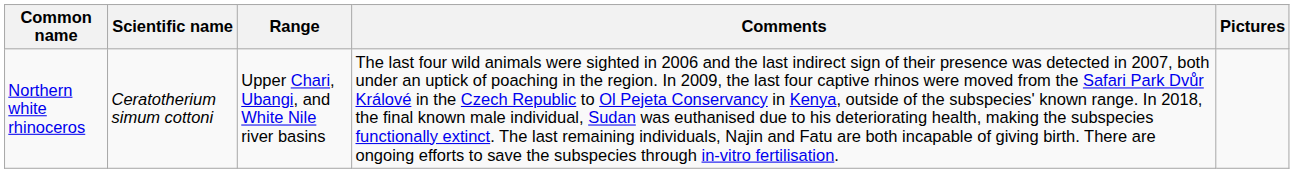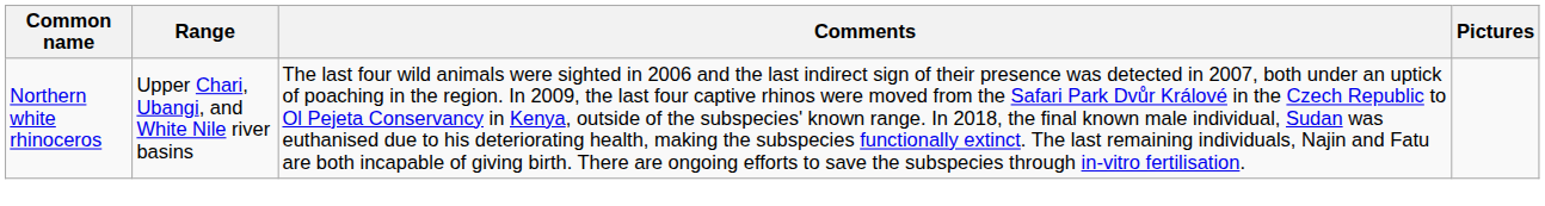 <table class="wikitable">
 <tr>
 <th>Common name</th>
-<th>Scientific name</th>
 <th>Range</th>
 <th class="unsortable">Comments</th>
 <th class="unsortable">Pictures</th>
 </tr>
 <tr>
 <td><a href='#'>Northern white rhinoceros</a></td>
-<td><em>Ceratotherium simum cottoni</em></td>
 <td>Upper <a href='#'>Chari</a>, <a href='#'>Ubangi</a>, and <a href='#'>White Nile</a> river basins</td>
 <td>The last four wild animals were sighted in 2006 and the last indirect sign of their presence was detected in 2007, both under an uptick of poaching in the region. In 2009, the last four captive rhinos were moved from the <a href='#'>Safari Park Dvůr Králové</a> in the <a href='#'>Czech Republic</a> to <a href='#'>Ol Pejeta Conservancy</a> in <a href='#'>Kenya</a>, outside of the subspecies' known range. In 2018, the final known male individual, <a href='#'>Sudan</a> was euthanised due to his deteriorating health, making the subspecies <a href='#'>functionally extinct</a>. The last remaining individuals, Najin and Fatu are both incapable of giving birth. There are ongoing efforts to save the subspecies through <a href='#'>in-vitro fertilisation</a>.</td>
 <td></td>
 </tr>
 </table>
